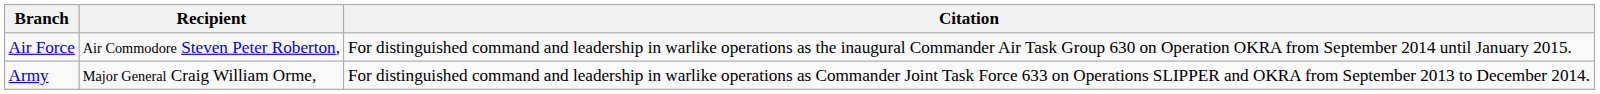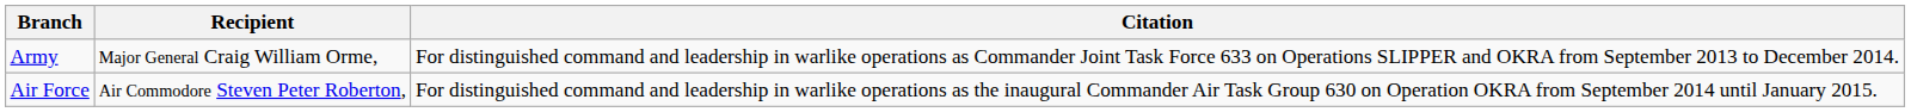 <table class="wikitable" style="font-size:95%;">
 <tr>
 <th>Branch</th>
 <th>Recipient</th>
 <th>Citation</th>
 </tr>
 <tr>
+<td><a href='#'>Army</a></td>
+<td><small>Major General</small> Craig William Orme, </td>
+<td>For distinguished command and leadership in warlike operations as Commander Joint Task Force 633 on Operations SLIPPER and OKRA from September 2013 to December 2014.</td>
+</tr>
+<tr>
 <td><a href='#'>Air Force</a></td>
 <td><small>Air Commodore</small> <a href='#'>Steven Peter Roberton</a>, </td>
 <td>For distinguished command and leadership in warlike operations as the inaugural Commander Air Task Group 630 on Operation OKRA from September 2014 until January 2015.</td>
 </tr>
-<tr>
-<td><a href='#'>Army</a></td>
-<td><small>Major General</small> Craig William Orme, </td>
-<td>For distinguished command and leadership in warlike operations as Commander Joint Task Force 633 on Operations SLIPPER and OKRA from September 2013 to December 2014.</td>
-</tr>
 </table>
